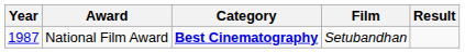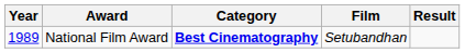 <table class="wikitable" style="font-size: 95%;">
 <tr>
 <th>Year</th>
 <th>Award</th>
 <th>Category</th>
 <th>Film</th>
 <th>Result</th>
 </tr>
 <tr>
-<td><a href='#'>1987</a></td>
+<td><a href='#'>1989</a></td>
 <td>National Film Award</td>
 <td><strong><a href='#'>Best Cinematography</a></strong></td>
 <td><em>Setubandhan</em></td>
 <td></td>
 </tr>
 </table>
